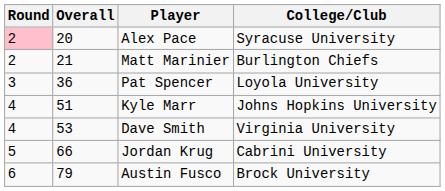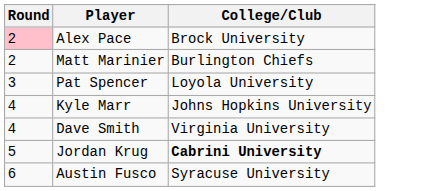 <table class="wikitable">
 <tr>
 <th>Round</th>
-<th>Overall</th>
 <th>Player</th>
 <th>College/Club</th>
 </tr>
 <tr>
 <td style="background: pink;">2</td>
-<td>20</td>
 <td>Alex Pace</td>
-<td>Syracuse University</td>
+<td>Brock University</td>
 </tr>
 <tr>
 <td>2</td>
-<td>21</td>
 <td>Matt Marinier</td>
 <td>Burlington Chiefs</td>
 </tr>
 <tr>
 <td>3</td>
-<td>36</td>
 <td>Pat Spencer</td>
 <td>Loyola University</td>
 </tr>
 <tr>
 <td>4</td>
-<td>51</td>
 <td>Kyle Marr</td>
 <td>Johns Hopkins University</td>
 </tr>
 <tr>
 <td>4</td>
-<td>53</td>
 <td>Dave Smith</td>
 <td>Virginia University</td>
 </tr>
 <tr>
 <td>5</td>
-<td>66</td>
 <td>Jordan Krug</td>
-<td>Cabrini University</td>
+<td><strong>Cabrini University</strong></td>
 </tr>
 <tr>
 <td>6</td>
-<td>79</td>
 <td>Austin Fusco</td>
-<td>Brock University</td>
+<td>Syracuse University</td>
 </tr>
 </table>
